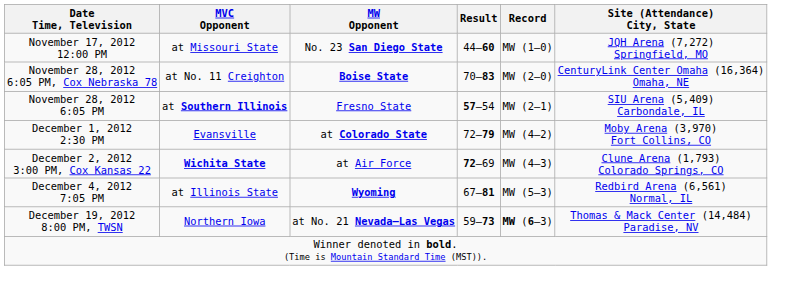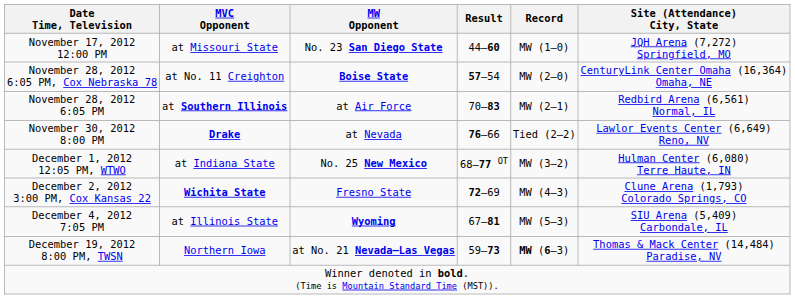 <table class="wikitable sortable" style="text-align:center;" border="1">
 <tr>
 <th>Date<br>Time, Television</th>
 <th><strong><a href='#'>MVC</a></strong><br>Opponent</th>
 <th><strong><a href='#'>MW</a></strong><br>Opponent</th>
 <th>Result</th>
 <th>Record</th>
 <th>Site (Attendance)<br>City, State</th>
 </tr>
 <tr>
 <td>November 17, 2012<br>12:00 PM</td>
 <td>at <a href='#'>Missouri State</a></td>
 <td>No. 23 <strong><a href='#'>San Diego State</a></strong></td>
 <td>44–<strong>60</strong></td>
 <td>MW (1–0)</td>
 <td><a href='#'>JQH Arena</a> (7,272)<br><a href='#'>Springfield, MO</a></td>
 </tr>
 <tr>
 <td>November 28, 2012<br>6:05 PM, <a href='#'>Cox Nebraska 78</a></td>
 <td>at No. 11 <a href='#'>Creighton</a></td>
 <td><strong><a href='#'>Boise State</a></strong></td>
-<td>70–<strong>83</strong></td>
+<td><strong>57</strong>–54</td>
 <td>MW (2–0)</td>
 <td><a href='#'>CenturyLink Center Omaha</a> (16,364)<br><a href='#'>Omaha, NE</a></td>
 </tr>
 <tr>
 <td>November 28, 2012<br>6:05 PM</td>
 <td>at <strong><a href='#'>Southern Illinois</a></strong></td>
-<td><a href='#'>Fresno State</a></td>
-<td><strong>57</strong>–54</td>
+<td>at <a href='#'>Air Force</a></td>
+<td>70–<strong>83</strong></td>
 <td>MW (2–1)</td>
-<td><a href='#'>SIU Arena</a> (5,409)<br><a href='#'>Carbondale, IL</a></td>
+<td><a href='#'>Redbird Arena</a> (6,561)<br><a href='#'>Normal, IL</a></td>
 </tr>
 <tr>
-<td>December 1, 2012<br>2:30 PM</td>
-<td><a href='#'>Evansville</a></td>
-<td>at <strong><a href='#'>Colorado State</a></strong></td>
-<td>72–<strong>79</strong></td>
-<td>MW (4–2)</td>
-<td><a href='#'>Moby Arena</a> (3,970)<br><a href='#'>Fort Collins, CO</a></td>
+<td>November 30, 2012<br>8:00 PM</td>
+<td><strong><a href='#'>Drake</a></strong></td>
+<td>at <a href='#'>Nevada</a></td>
+<td><strong>76</strong>–66</td>
+<td>Tied (2–2)</td>
+<td><a href='#'>Lawlor Events Center</a> (6,649)<br><a href='#'>Reno, NV</a></td>
+</tr>
+<tr>
+<td>December 1, 2012<br>12:05 PM, <a href='#'>WTWO</a></td>
+<td>at <a href='#'>Indiana State</a></td>
+<td>No. 25 <strong><a href='#'>New Mexico</a></strong></td>
+<td>68–<strong>77</strong> <sup>OT</sup></td>
+<td>MW (3–2)</td>
+<td><a href='#'>Hulman Center</a> (6,080)<br><a href='#'>Terre Haute, IN</a></td>
 </tr>
 <tr>
 <td>December 2, 2012<br>3:00 PM, <a href='#'>Cox Kansas 22</a></td>
 <td><strong><a href='#'>Wichita State</a></strong></td>
-<td>at <a href='#'>Air Force</a></td>
+<td><a href='#'>Fresno State</a></td>
 <td><strong>72</strong>–69</td>
 <td>MW (4–3)</td>
 <td><a href='#'>Clune Arena</a> (1,793)<br><a href='#'>Colorado Springs, CO</a></td>
 </tr>
 <tr>
 <td>December 4, 2012<br>7:05 PM</td>
 <td>at <a href='#'>Illinois State</a></td>
 <td><strong><a href='#'>Wyoming</a></strong></td>
 <td>67–<strong>81</strong></td>
 <td>MW (5–3)</td>
-<td><a href='#'>Redbird Arena</a> (6,561)<br><a href='#'>Normal, IL</a></td>
+<td><a href='#'>SIU Arena</a> (5,409)<br><a href='#'>Carbondale, IL</a></td>
 </tr>
 <tr>
 <td>December 19, 2012<br>8:00 PM, <a href='#'>TWSN</a></td>
 <td><a href='#'>Northern Iowa</a></td>
 <td>at No. 21 <strong><a href='#'>Nevada–Las Vegas</a></strong></td>
 <td>59–<strong>73</strong></td>
 <td><strong>MW</strong> (<strong>6</strong>–3)</td>
 <td><a href='#'>Thomas & Mack Center</a> (14,484)<br><a href='#'>Paradise, NV</a></td>
 </tr>
 <tr>
 <td colspan=6>Winner denoted in <strong>bold</strong>.<br><small>(Time is <a href='#'>Mountain Standard Time</a> (MST)).</small></td>
 </tr>
 </table>
